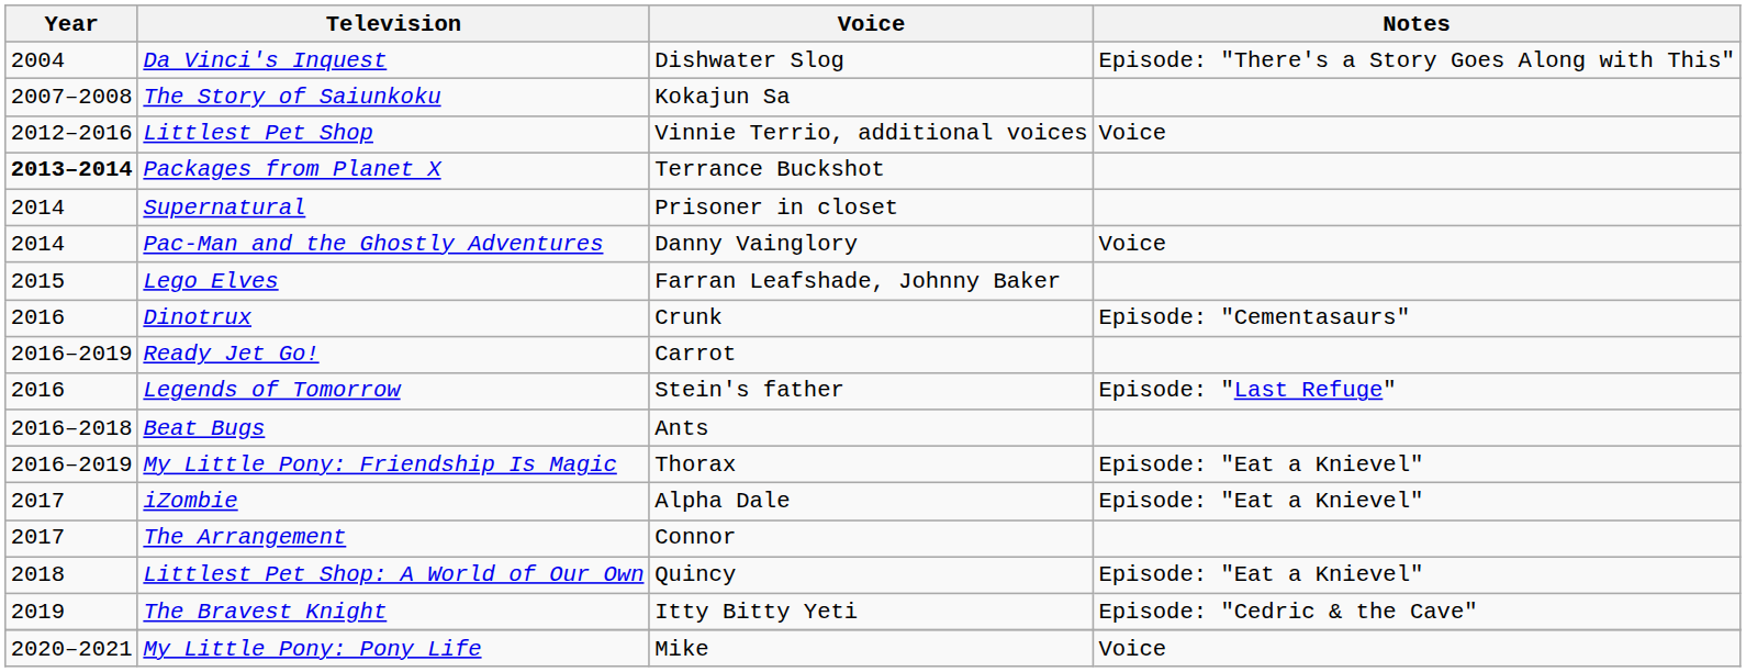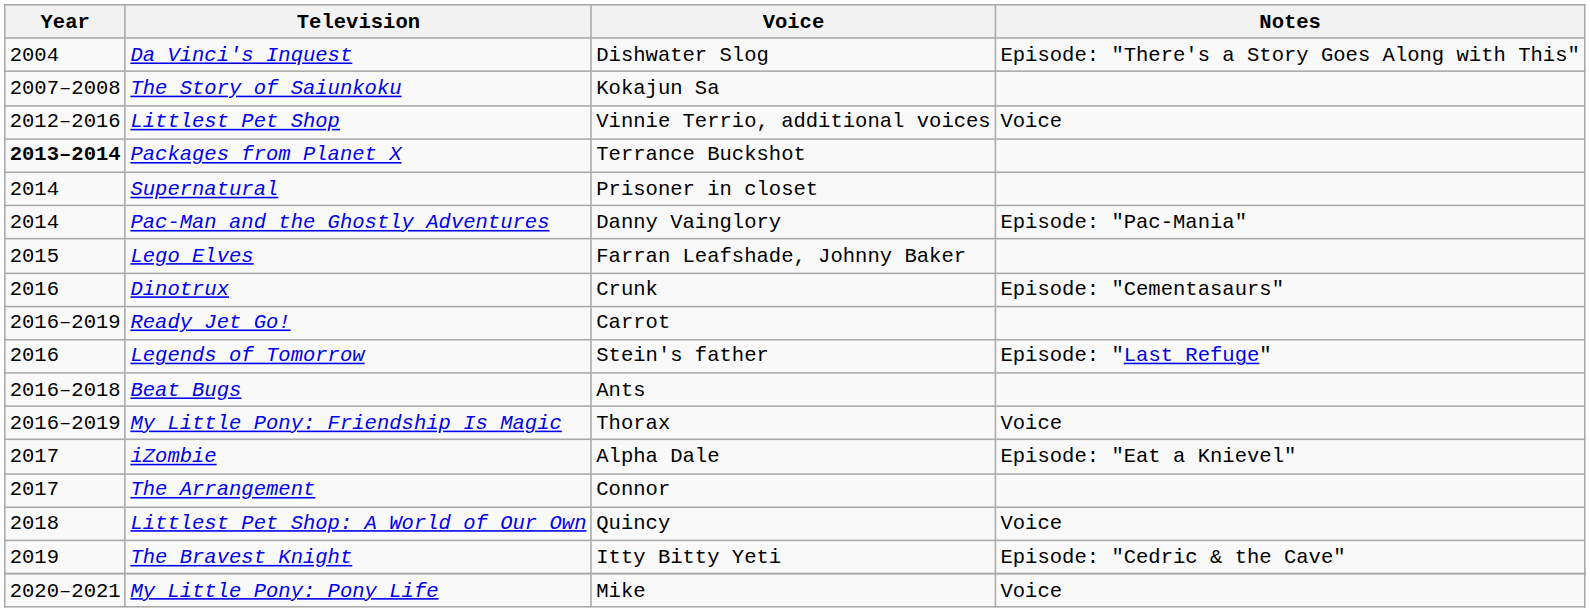 <table class = "wikitable sortable">
 <tr>
 <th>Year</th>
 <th>Television</th>
 <th>Voice</th>
 <th class = "unsortable">Notes</th>
 </tr>
 <tr>
 <td>2004</td>
 <td><em><a href='#'>Da Vinci's Inquest</a></em></td>
 <td>Dishwater Slog</td>
 <td>Episode: "There's a Story Goes Along with This"</td>
 </tr>
 <tr>
 <td>2007–2008</td>
 <td data-sort-value="Story of Saiunkoku, The"><em><a href='#'>The Story of Saiunkoku</a></em></td>
 <td>Kokajun Sa</td>
 <td></td>
 </tr>
 <tr>
 <td>2012–2016</td>
 <td><em><a href='#'>Littlest Pet Shop</a></em></td>
 <td>Vinnie Terrio, additional voices</td>
 <td>Voice</td>
 </tr>
 <tr>
 <td><strong>2013–2014</strong></td>
 <td><em><a href='#'>Packages from Planet X</a></em></td>
 <td>Terrance Buckshot</td>
 <td></td>
 </tr>
 <tr>
 <td>2014</td>
 <td><em><a href='#'>Supernatural</a></em></td>
 <td>Prisoner in closet</td>
 <td></td>
 </tr>
 <tr>
 <td>2014</td>
 <td><em><a href='#'>Pac-Man and the Ghostly Adventures</a></em></td>
 <td>Danny Vainglory</td>
-<td>Voice</td>
+<td>Episode: "Pac-Mania"</td>
 </tr>
 <tr>
 <td>2015</td>
 <td><em><a href='#'>Lego Elves</a></em></td>
 <td>Farran Leafshade, Johnny Baker</td>
 <td></td>
 </tr>
 <tr>
 <td>2016</td>
 <td><em><a href='#'>Dinotrux</a></em></td>
 <td>Crunk</td>
 <td>Episode: "Cementasaurs"</td>
 </tr>
 <tr>
 <td>2016–2019</td>
 <td><em><a href='#'>Ready Jet Go!</a></em></td>
 <td>Carrot</td>
 <td></td>
 </tr>
 <tr>
 <td>2016</td>
 <td><em><a href='#'>Legends of Tomorrow</a></em></td>
 <td>Stein's father</td>
 <td>Episode: "<a href='#'>Last Refuge</a>"</td>
 </tr>
 <tr>
 <td>2016–2018</td>
 <td><em><a href='#'>Beat Bugs</a></em></td>
 <td>Ants</td>
 <td></td>
 </tr>
 <tr>
 <td>2016–2019</td>
 <td><em><a href='#'>My Little Pony: Friendship Is Magic</a></em></td>
 <td>Thorax</td>
-<td>Episode: "Eat a Knievel"</td>
+<td>Voice</td>
 </tr>
 <tr>
 <td>2017</td>
 <td><em><a href='#'>iZombie</a></em></td>
 <td>Alpha Dale</td>
 <td>Episode: "Eat a Knievel"</td>
 </tr>
 <tr>
 <td>2017</td>
 <td data-sort-value="Arrangement, The"><em><a href='#'>The Arrangement</a></em></td>
 <td>Connor</td>
 <td></td>
 </tr>
 <tr>
 <td>2018</td>
 <td><em><a href='#'>Littlest Pet Shop: A World of Our Own</a></em></td>
 <td>Quincy</td>
-<td>Episode: "Eat a Knievel"</td>
+<td>Voice</td>
 </tr>
 <tr>
 <td>2019</td>
 <td data-sort-value="Bravest Knight, The"><em><a href='#'>The Bravest Knight</a></em></td>
 <td>Itty Bitty Yeti</td>
 <td>Episode: "Cedric & the Cave" </td>
 </tr>
 <tr>
 </tr>
 <tr>
 <td>2020–2021</td>
 <td><em><a href='#'>My Little Pony: Pony Life</a></em></td>
 <td>Mike</td>
 <td>Voice</td>
 </tr>
 </table>
